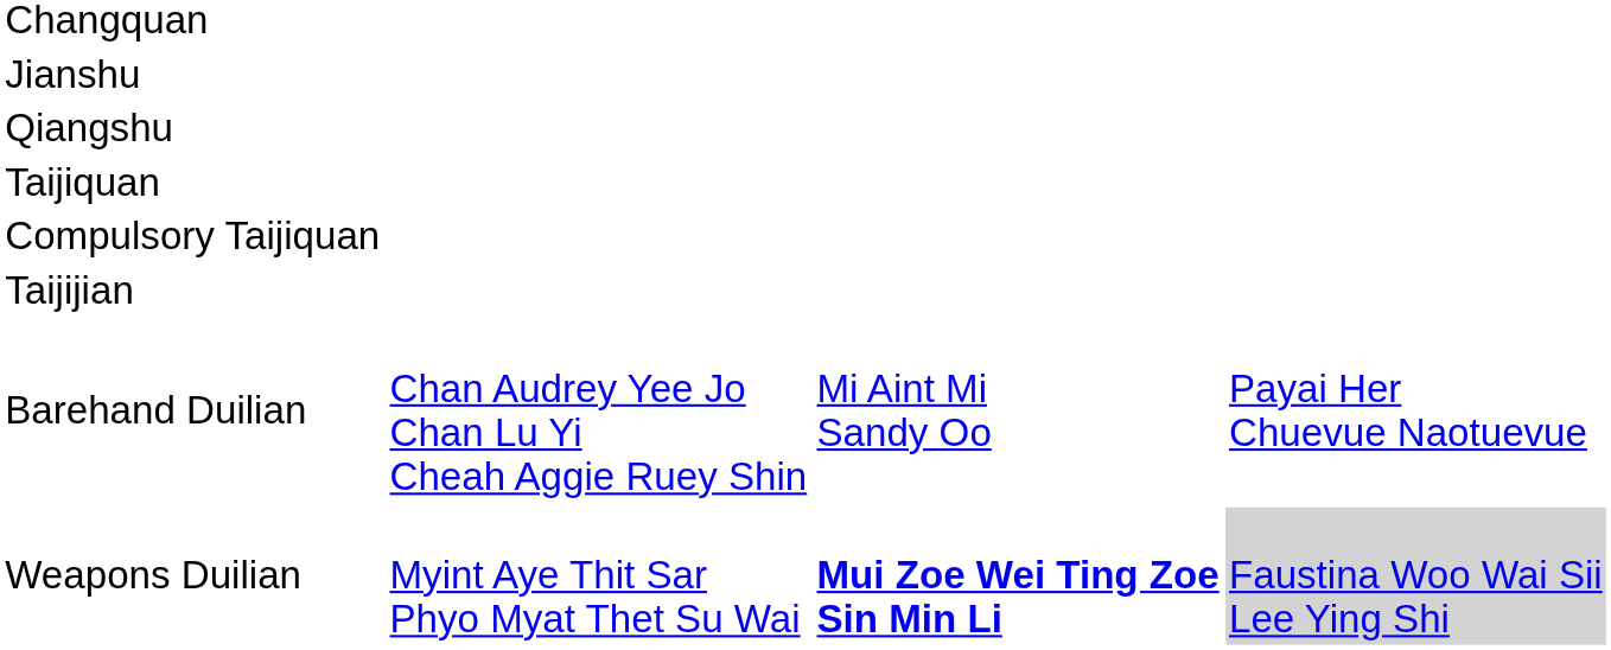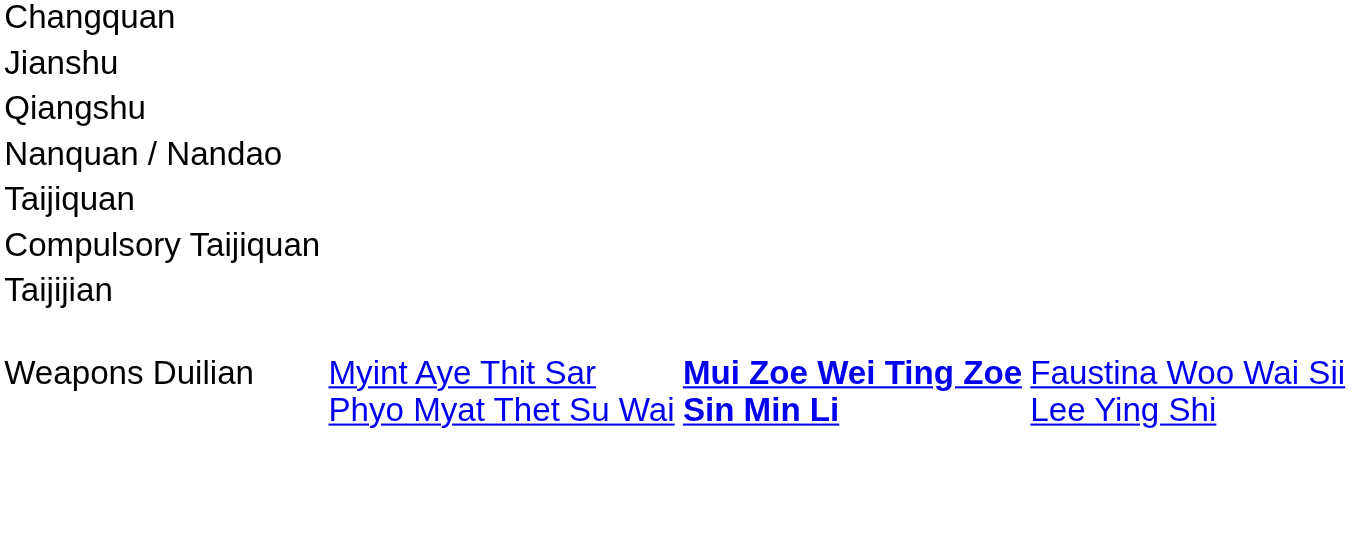 <table>
 <tr>
 <td>Changquan<br></td>
 <td></td>
 <td></td>
 <td></td>
 </tr>
 <tr>
 <td>Jianshu<br></td>
 <td></td>
 <td></td>
 <td></td>
 </tr>
 <tr>
 <td>Qiangshu<br></td>
+<td></td>
+<td></td>
+<td></td>
+</tr>
+<tr>
+<td>Nanquan / Nandao<br></td>
 <td></td>
 <td></td>
 <td></td>
 </tr>
 <tr>
 <td>Taijiquan<br></td>
 <td></td>
 <td></td>
 <td></td>
 </tr>
 <tr>
 <td>Compulsory Taijiquan<br></td>
 <td></td>
 <td></td>
 <td></td>
 </tr>
 <tr>
 <td>Taijijian<br></td>
 <td></td>
 <td></td>
 <td></td>
 </tr>
 <tr>
-<td>Barehand Duilian<br></td>
-<td><br><a href='#'>Chan Audrey Yee Jo</a><br><a href='#'>Chan Lu Yi</a><br><a href='#'>Cheah Aggie Ruey Shin</a></td>
-<td valign="top"><br><a href='#'>Mi Aint Mi</a><br><a href='#'>Sandy Oo</a></td>
-<td valign="top"><br><a href='#'>Payai Her</a><br><a href='#'>Chuevue Naotuevue</a></td>
-</tr>
-<tr>
 <td>Weapons Duilian<br></td>
 <td><br><a href='#'>Myint Aye Thit Sar</a><br><a href='#'>Phyo Myat Thet Su Wai</a></td>
 <td><strong><br><a href='#'>Mui Zoe Wei Ting Zoe</a><br><a href='#'>Sin Min Li</a></strong></td>
-<td style="background: lightgrey;"><br><a href='#'>Faustina Woo Wai Sii</a><br><a href='#'>Lee Ying Shi</a></td>
+<td><br><a href='#'>Faustina Woo Wai Sii</a><br><a href='#'>Lee Ying Shi</a></td>
 </tr>
 </table>
